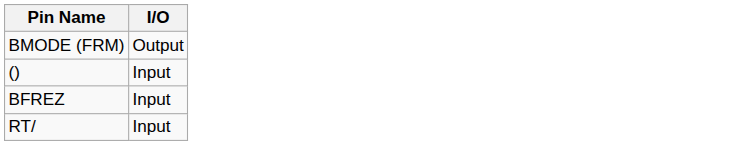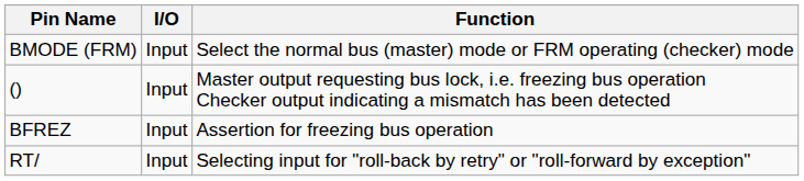 <table class="wikitable">
 <tr>
 <th>Pin Name</th>
 <th>I/O</th>
+<th>Function</th>
 </tr>
 <tr>
 <td>BMODE (FRM)</td>
-<td>Output</td>
+<td>Input</td>
+<td>Select the normal bus (master) mode or FRM operating (checker) mode</td>
 </tr>
 <tr>
 <td> ()</td>
 <td>Input</td>
+<td>Master output requesting bus lock, i.e. freezing bus operation<br>Checker output indicating a mismatch has been detected</td>
 </tr>
 <tr>
 <td>BFREZ</td>
 <td>Input</td>
+<td>Assertion for freezing bus operation</td>
 </tr>
 <tr>
 <td>RT/</td>
 <td>Input</td>
+<td>Selecting input for "roll-back by retry" or "roll-forward by exception"</td>
 </tr>
 </table>
